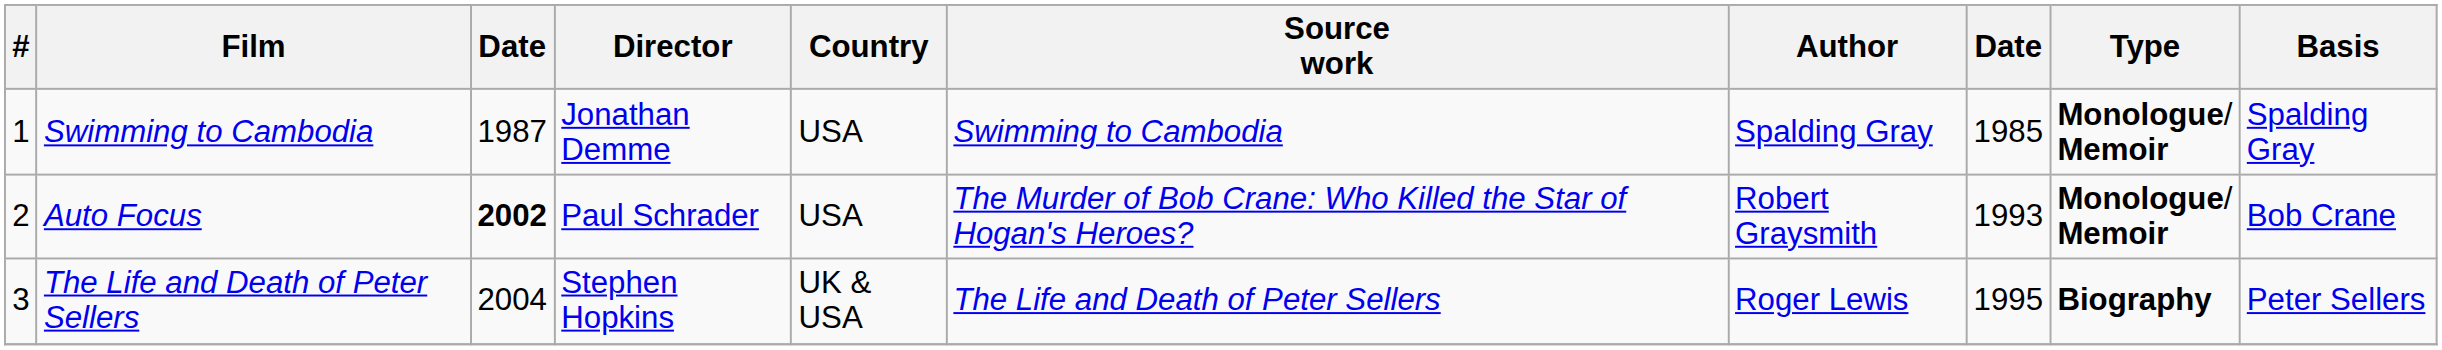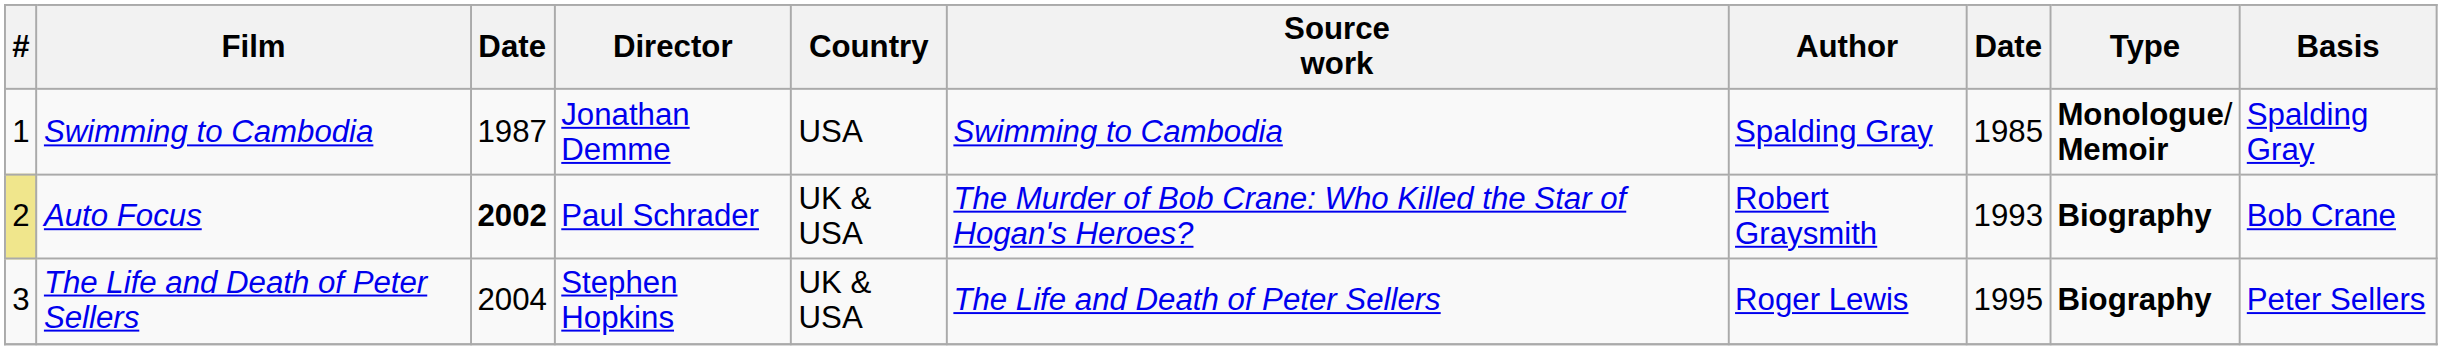 <table class="wikitable">
 <tr>
 <th>#</th>
 <th>Film</th>
 <th>Date</th>
 <th>Director</th>
 <th>Country</th>
 <th>Source<br>work</th>
 <th>Author</th>
 <th>Date</th>
 <th>Type</th>
 <th>Basis</th>
 </tr>
 <tr>
 <td>1</td>
 <td><em><a href='#'>Swimming to Cambodia</a></em></td>
 <td>1987</td>
 <td><a href='#'>Jonathan Demme</a></td>
 <td>USA</td>
 <td><em><a href='#'>Swimming to Cambodia</a></em> </td>
 <td><a href='#'>Spalding Gray</a></td>
 <td>1985</td>
 <td><strong>Monologue</strong>/<br><strong>Memoir</strong></td>
 <td><a href='#'>Spalding Gray</a></td>
 </tr>
 <tr>
-<td>2</td>
+<td style="background: khaki;">2</td>
 <td><em><a href='#'>Auto Focus</a></em></td>
 <td><strong>2002</strong></td>
 <td><a href='#'>Paul Schrader</a></td>
-<td>USA</td>
+<td>UK & USA</td>
 <td><em><a href='#'>The Murder of Bob Crane: Who Killed the Star of Hogan's Heroes?</a></em></td>
 <td><a href='#'>Robert Graysmith</a></td>
 <td>1993 </td>
-<td><strong>Monologue</strong>/<br><strong>Memoir</strong></td>
+<td><strong>Biography</strong></td>
 <td><a href='#'>Bob Crane</a></td>
 </tr>
 <tr>
 <td>3</td>
 <td><em><a href='#'>The Life and Death of Peter Sellers</a></em></td>
 <td>2004</td>
 <td><a href='#'>Stephen Hopkins</a></td>
 <td>UK & USA</td>
 <td><em><a href='#'>The Life and Death of Peter Sellers</a></em></td>
 <td><a href='#'>Roger Lewis</a></td>
 <td>1995</td>
 <td><strong>Biography</strong></td>
 <td><a href='#'>Peter Sellers</a></td>
 </tr>
 <tr>
 </tr>
 </table>
